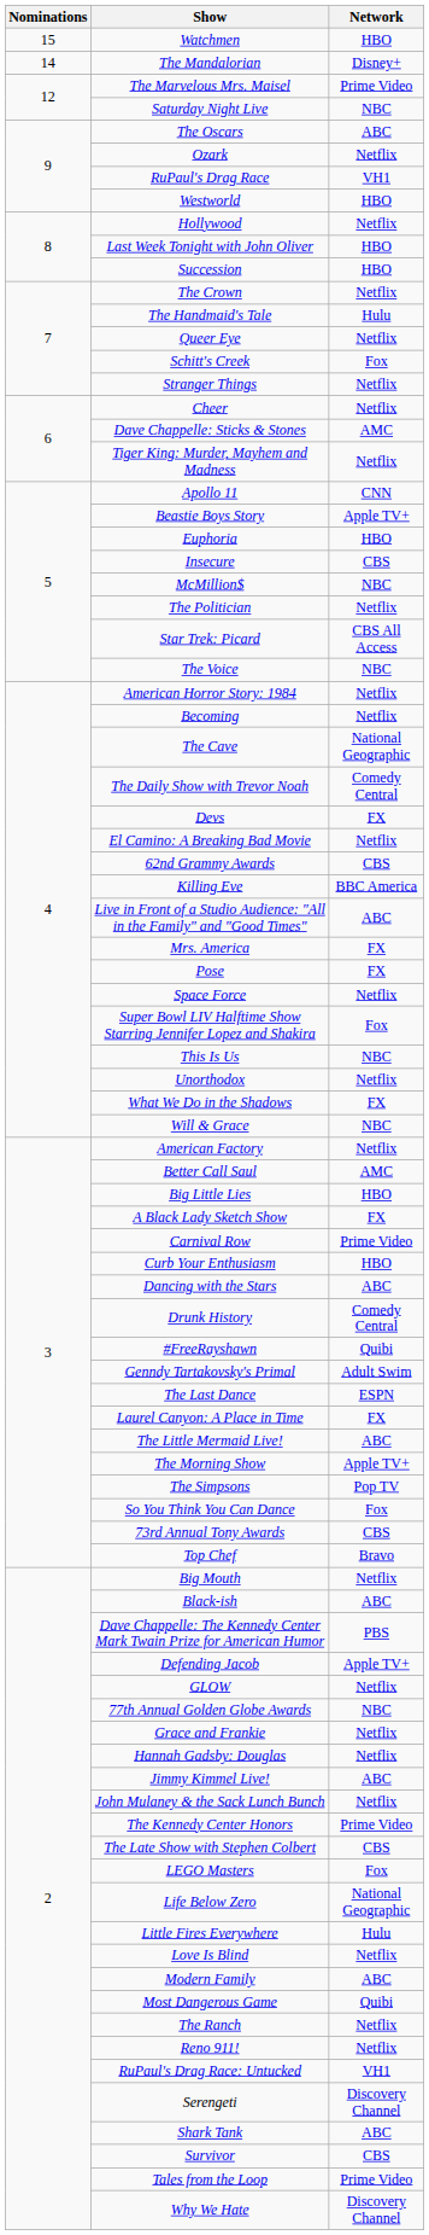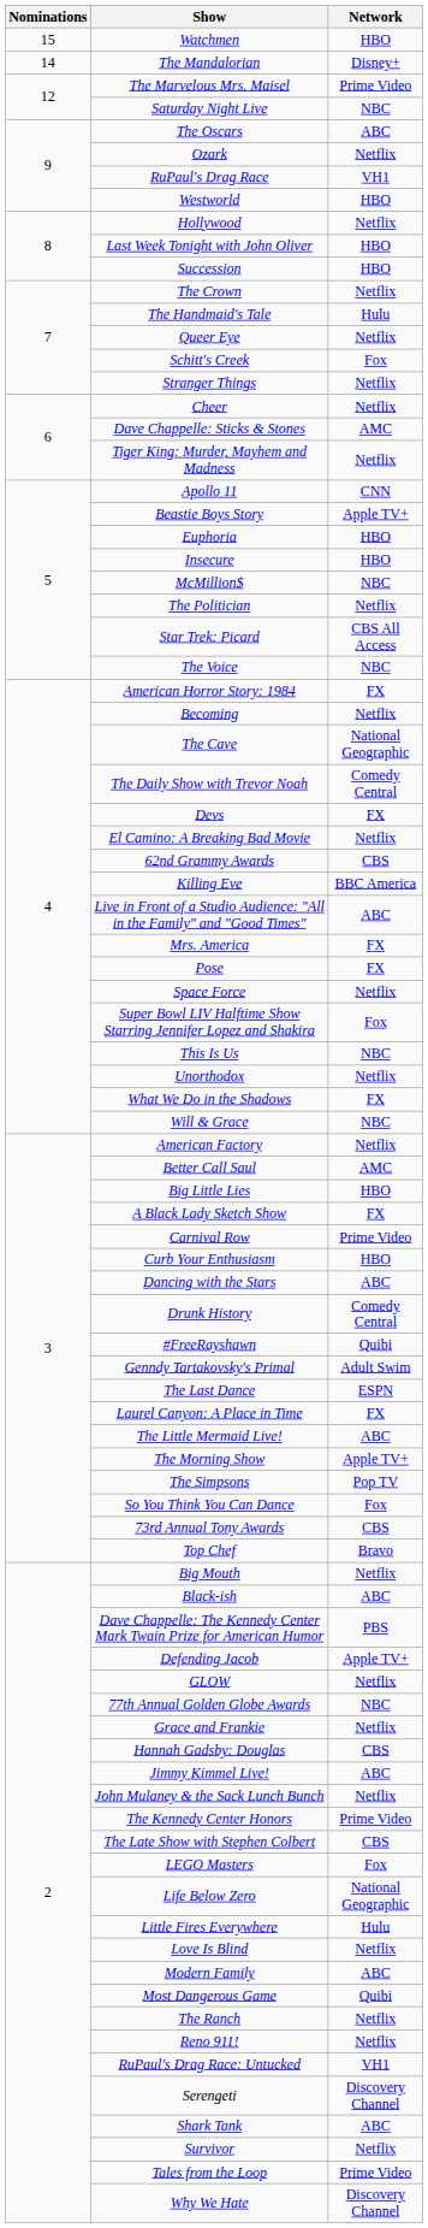 <table class="wikitable sortable" style="text-align: center; max-width:29em">
 <tr>
 <th scope="col">Nominations</th>
 <th scope="col">Show</th>
 <th scope="col">Network</th>
 </tr>
 <tr>
 <td scope="row">15</td>
 <td><em><a href='#'>Watchmen</a></em></td>
 <td><a href='#'>HBO</a></td>
 </tr>
 <tr>
 <td scope="row">14</td>
 <td data-sort-value="Mandalorian"><em><a href='#'>The Mandalorian</a></em></td>
 <td><a href='#'>Disney+</a></td>
 </tr>
 <tr>
 <td scope="row" rowspan="2">12</td>
 <td data-sort-value="Marvelous Mrs. Maisel"><em><a href='#'>The Marvelous Mrs. Maisel</a></em></td>
 <td><a href='#'>Prime Video</a></td>
 </tr>
 <tr>
 <td><em><a href='#'>Saturday Night Live</a></em></td>
 <td><a href='#'>NBC</a></td>
 </tr>
 <tr>
 <td scope="row" rowspan="4">9</td>
 <td data-sort-value="Oscars"><em><a href='#'>The Oscars</a></em></td>
 <td><a href='#'>ABC</a></td>
 </tr>
 <tr>
 <td><em><a href='#'>Ozark</a></em></td>
 <td><a href='#'>Netflix</a></td>
 </tr>
 <tr>
 <td><em><a href='#'>RuPaul's Drag Race</a></em></td>
 <td><a href='#'>VH1</a></td>
 </tr>
 <tr>
 <td><em><a href='#'>Westworld</a></em></td>
 <td><a href='#'>HBO</a></td>
 </tr>
 <tr>
 <td scope="row" rowspan="3">8</td>
 <td><em><a href='#'>Hollywood</a></em></td>
 <td><a href='#'>Netflix</a></td>
 </tr>
 <tr>
 <td><em><a href='#'>Last Week Tonight with John Oliver</a></em></td>
 <td><a href='#'>HBO</a></td>
 </tr>
 <tr>
 <td><em><a href='#'>Succession</a></em></td>
 <td><a href='#'>HBO</a></td>
 </tr>
 <tr>
 <td scope="row" rowspan="5">7</td>
 <td data-sort-value="Crown"><em><a href='#'>The Crown</a></em></td>
 <td><a href='#'>Netflix</a></td>
 </tr>
 <tr>
 <td data-sort-value="Handmaid's Tale"><em><a href='#'>The Handmaid's Tale</a></em></td>
 <td><a href='#'>Hulu</a></td>
 </tr>
 <tr>
 <td><em><a href='#'>Queer Eye</a></em></td>
 <td><a href='#'>Netflix</a></td>
 </tr>
 <tr>
 <td><em><a href='#'>Schitt's Creek</a></em></td>
 <td><a href='#'>Fox</a></td>
 </tr>
 <tr>
 <td><em><a href='#'>Stranger Things</a></em></td>
 <td><a href='#'>Netflix</a></td>
 </tr>
 <tr>
 <td scope="row" rowspan="3">6</td>
 <td><em><a href='#'>Cheer</a></em></td>
 <td><a href='#'>Netflix</a></td>
 </tr>
 <tr>
 <td><em><a href='#'>Dave Chappelle: Sticks & Stones</a></em></td>
 <td><a href='#'>AMC</a></td>
 </tr>
 <tr>
 <td><em><a href='#'>Tiger King: Murder, Mayhem and Madness</a></em></td>
 <td><a href='#'>Netflix</a></td>
 </tr>
 <tr>
 <td scope="row" rowspan="8">5</td>
 <td><em><a href='#'>Apollo 11</a></em></td>
 <td><a href='#'>CNN</a></td>
 </tr>
 <tr>
 <td><em><a href='#'>Beastie Boys Story</a></em></td>
 <td><a href='#'>Apple TV+</a></td>
 </tr>
 <tr>
 <td><em><a href='#'>Euphoria</a></em></td>
 <td><a href='#'>HBO</a></td>
 </tr>
 <tr>
 <td><em><a href='#'>Insecure</a></em></td>
-<td><a href='#'>CBS</a></td>
+<td><a href='#'>HBO</a></td>
 </tr>
 <tr>
 <td><em><a href='#'>McMillion$</a></em></td>
 <td><a href='#'>NBC</a></td>
 </tr>
 <tr>
 <td data-sort-value="Politician"><em><a href='#'>The Politician</a></em></td>
 <td><a href='#'>Netflix</a></td>
 </tr>
 <tr>
 <td><em><a href='#'>Star Trek: Picard</a></em></td>
 <td><a href='#'>CBS All Access</a></td>
 </tr>
 <tr>
 <td data-sort-value="Voice"><em><a href='#'>The Voice</a></em></td>
 <td><a href='#'>NBC</a></td>
 </tr>
 <tr>
 <td scope="row" rowspan="17">4</td>
 <td><em><a href='#'>American Horror Story: 1984</a></em></td>
-<td><a href='#'>Netflix</a></td>
+<td><a href='#'>FX</a></td>
 </tr>
 <tr>
 <td><em><a href='#'>Becoming</a></em></td>
 <td><a href='#'>Netflix</a></td>
 </tr>
 <tr>
 <td data-sort-value="Cave"><em><a href='#'>The Cave</a></em></td>
 <td><a href='#'>National Geographic</a></td>
 </tr>
 <tr>
 <td data-sort-value="Daily Show with Trevor Noah"><em><a href='#'>The Daily Show with Trevor Noah</a></em></td>
 <td><a href='#'>Comedy Central</a></td>
 </tr>
 <tr>
 <td><em><a href='#'>Devs</a></em></td>
 <td><a href='#'>FX</a></td>
 </tr>
 <tr>
 <td><em><a href='#'>El Camino: A Breaking Bad Movie</a></em></td>
 <td><a href='#'>Netflix</a></td>
 </tr>
 <tr>
 <td data-sort-value="Grammy Awards"><em><a href='#'>62nd Grammy Awards</a></em></td>
 <td><a href='#'>CBS</a></td>
 </tr>
 <tr>
 <td><em><a href='#'>Killing Eve</a></em></td>
 <td><a href='#'>BBC America</a></td>
 </tr>
 <tr>
 <td><em><a href='#'>Live in Front of a Studio Audience: "All in the Family" and "Good Times"</a></em></td>
 <td><a href='#'>ABC</a></td>
 </tr>
 <tr>
 <td><em><a href='#'>Mrs. America</a></em></td>
 <td><a href='#'>FX</a></td>
 </tr>
 <tr>
 <td><em><a href='#'>Pose</a></em></td>
 <td><a href='#'>FX</a></td>
 </tr>
 <tr>
 <td><em><a href='#'>Space Force</a></em></td>
 <td><a href='#'>Netflix</a></td>
 </tr>
 <tr>
 <td><em><a href='#'>Super Bowl LIV Halftime Show Starring Jennifer Lopez and Shakira</a></em></td>
 <td><a href='#'>Fox</a></td>
 </tr>
 <tr>
 <td><em><a href='#'>This Is Us</a></em></td>
 <td><a href='#'>NBC</a></td>
 </tr>
 <tr>
 <td><em><a href='#'>Unorthodox</a></em></td>
 <td><a href='#'>Netflix</a></td>
 </tr>
 <tr>
 <td><em><a href='#'>What We Do in the Shadows</a></em></td>
 <td><a href='#'>FX</a></td>
 </tr>
 <tr>
 <td><em><a href='#'>Will & Grace</a></em></td>
 <td><a href='#'>NBC</a></td>
 </tr>
 <tr>
 <td scope="row" rowspan="18">3</td>
 <td><em><a href='#'>American Factory</a></em></td>
 <td><a href='#'>Netflix</a></td>
 </tr>
 <tr>
 <td><em><a href='#'>Better Call Saul</a></em></td>
 <td><a href='#'>AMC</a></td>
 </tr>
 <tr>
 <td><em><a href='#'>Big Little Lies</a></em></td>
 <td><a href='#'>HBO</a></td>
 </tr>
 <tr>
 <td data-sort-value="Black Lady Sketch Show"><em><a href='#'>A Black Lady Sketch Show</a></em></td>
 <td><a href='#'>FX</a></td>
 </tr>
 <tr>
 <td><em><a href='#'>Carnival Row</a></em></td>
 <td><a href='#'>Prime Video</a></td>
 </tr>
 <tr>
 <td><em><a href='#'>Curb Your Enthusiasm</a></em></td>
 <td><a href='#'>HBO</a></td>
 </tr>
 <tr>
 <td><em><a href='#'>Dancing with the Stars</a></em></td>
 <td><a href='#'>ABC</a></td>
 </tr>
 <tr>
 <td><em><a href='#'>Drunk History</a></em></td>
 <td><a href='#'>Comedy Central</a></td>
 </tr>
 <tr>
 <td data-sort-value="FreeRayshawn"><em><a href='#'>#FreeRayshawn</a></em></td>
 <td><a href='#'>Quibi</a></td>
 </tr>
 <tr>
 <td><em><a href='#'>Genndy Tartakovsky's Primal</a></em></td>
 <td><a href='#'>Adult Swim</a></td>
 </tr>
 <tr>
 <td data-sort-value="Last Dance"><em><a href='#'>The Last Dance</a></em></td>
 <td><a href='#'>ESPN</a></td>
 </tr>
 <tr>
 <td><em><a href='#'>Laurel Canyon: A Place in Time</a></em></td>
 <td><a href='#'>FX</a></td>
 </tr>
 <tr>
 <td data-sort-value="Little Mermaid Live!"><em><a href='#'>The Little Mermaid Live!</a></em></td>
 <td><a href='#'>ABC</a></td>
 </tr>
 <tr>
 <td data-sort-value="Morning Show"><em><a href='#'>The Morning Show</a></em></td>
 <td><a href='#'>Apple TV+</a></td>
 </tr>
 <tr>
 <td data-sort-value="Simpsons"><em><a href='#'>The Simpsons</a></em></td>
 <td><a href='#'>Pop TV</a></td>
 </tr>
 <tr>
 <td><em><a href='#'>So You Think You Can Dance</a></em></td>
 <td><a href='#'>Fox</a></td>
 </tr>
 <tr>
 <td data-sort-value="Tony Awards"><em><a href='#'>73rd Annual Tony Awards</a></em></td>
 <td><a href='#'>CBS</a></td>
 </tr>
 <tr>
 <td><em><a href='#'>Top Chef</a></em></td>
 <td><a href='#'>Bravo</a></td>
 </tr>
 <tr>
 <td scope="row" rowspan="26">2</td>
 <td><em><a href='#'>Big Mouth</a></em></td>
 <td><a href='#'>Netflix</a></td>
 </tr>
 <tr>
 <td><em><a href='#'>Black-ish</a></em></td>
 <td><a href='#'>ABC</a></td>
 </tr>
 <tr>
 <td><em><a href='#'>Dave Chappelle: The Kennedy Center Mark Twain Prize for American Humor</a></em></td>
 <td><a href='#'>PBS</a></td>
 </tr>
 <tr>
 <td><em><a href='#'>Defending Jacob</a></em></td>
 <td><a href='#'>Apple TV+</a></td>
 </tr>
 <tr>
 <td><em><a href='#'>GLOW</a></em></td>
 <td><a href='#'>Netflix</a></td>
 </tr>
 <tr>
 <td data-sort-value="Golden Globe Awards"><em><a href='#'>77th Annual Golden Globe Awards</a></em></td>
 <td><a href='#'>NBC</a></td>
 </tr>
 <tr>
 <td><em><a href='#'>Grace and Frankie</a></em></td>
 <td><a href='#'>Netflix</a></td>
 </tr>
 <tr>
 <td><em><a href='#'>Hannah Gadsby: Douglas</a></em></td>
-<td><a href='#'>Netflix</a></td>
+<td><a href='#'>CBS</a></td>
 </tr>
 <tr>
 <td><em><a href='#'>Jimmy Kimmel Live!</a></em></td>
 <td><a href='#'>ABC</a></td>
 </tr>
 <tr>
 <td><em><a href='#'>John Mulaney & the Sack Lunch Bunch</a></em></td>
 <td><a href='#'>Netflix</a></td>
 </tr>
 <tr>
 <td data-sort-value="Kennedy Center Honors"><em><a href='#'>The Kennedy Center Honors</a></em></td>
 <td><a href='#'>Prime Video</a></td>
 </tr>
 <tr>
 <td data-sort-value="Late Show with Stephen Colbert"><em><a href='#'>The Late Show with Stephen Colbert</a></em></td>
 <td><a href='#'>CBS</a></td>
 </tr>
 <tr>
 <td><em><a href='#'>LEGO Masters</a></em></td>
 <td><a href='#'>Fox</a></td>
 </tr>
 <tr>
 <td><em><a href='#'>Life Below Zero</a></em></td>
 <td><a href='#'>National Geographic</a></td>
 </tr>
 <tr>
 <td><em><a href='#'>Little Fires Everywhere</a></em></td>
 <td><a href='#'>Hulu</a></td>
 </tr>
 <tr>
 <td><em><a href='#'>Love Is Blind</a></em></td>
 <td><a href='#'>Netflix</a></td>
 </tr>
 <tr>
 <td><em><a href='#'>Modern Family</a></em></td>
 <td><a href='#'>ABC</a></td>
 </tr>
 <tr>
 <td><em><a href='#'>Most Dangerous Game</a></em></td>
 <td><a href='#'>Quibi</a></td>
 </tr>
 <tr>
 <td data-sort-value="Ranch"><em><a href='#'>The Ranch</a></em></td>
 <td><a href='#'>Netflix</a></td>
 </tr>
 <tr>
 <td><em><a href='#'>Reno 911!</a></em></td>
 <td><a href='#'>Netflix</a></td>
 </tr>
 <tr>
 <td><em><a href='#'>RuPaul's Drag Race: Untucked</a></em></td>
 <td><a href='#'>VH1</a></td>
 </tr>
 <tr>
 <td><em>Serengeti</em></td>
 <td><a href='#'>Discovery Channel</a></td>
 </tr>
 <tr>
 <td><em><a href='#'>Shark Tank</a></em></td>
 <td><a href='#'>ABC</a></td>
 </tr>
 <tr>
 <td><em><a href='#'>Survivor</a></em></td>
-<td><a href='#'>CBS</a></td>
+<td><a href='#'>Netflix</a></td>
 </tr>
 <tr>
 <td><em><a href='#'>Tales from the Loop</a></em></td>
 <td><a href='#'>Prime Video</a></td>
 </tr>
 <tr>
 <td><em><a href='#'>Why We Hate</a></em></td>
 <td><a href='#'>Discovery Channel</a></td>
 </tr>
 </table>
